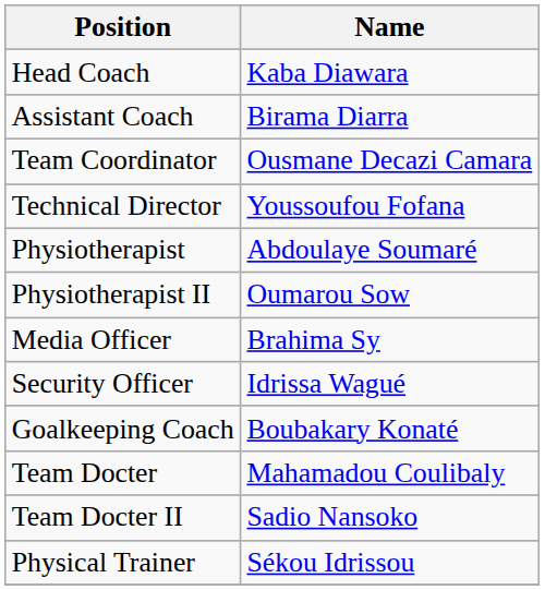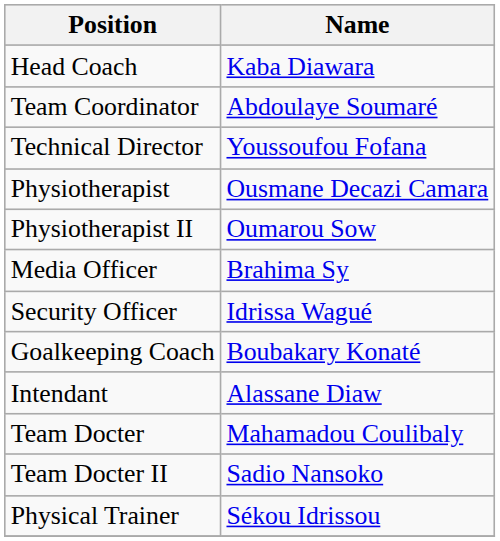 <table class="wikitable">
 <tr>
 <th>Position</th>
 <th>Name</th>
 </tr>
 <tr>
 <td>Head Coach</td>
 <td> <a href='#'>Kaba Diawara</a></td>
 </tr>
 <tr>
-<td>Assistant Coach</td>
-<td> <a href='#'>Birama Diarra</a></td>
-</tr>
-<tr>
 <td>Team Coordinator</td>
-<td> <a href='#'>Ousmane Decazi Camara</a></td>
+<td> <a href='#'>Abdoulaye Soumaré</a></td>
 </tr>
 <tr>
 <td>Technical Director</td>
 <td> <a href='#'>Youssoufou Fofana</a></td>
 </tr>
 <tr>
 <td>Physiotherapist</td>
-<td> <a href='#'>Abdoulaye Soumaré</a></td>
+<td> <a href='#'>Ousmane Decazi Camara</a></td>
 </tr>
 <tr>
 <td>Physiotherapist II</td>
 <td> <a href='#'>Oumarou Sow</a></td>
 </tr>
 <tr>
 <td>Media Officer</td>
 <td> <a href='#'>Brahima Sy</a></td>
 </tr>
 <tr>
 <td>Security Officer</td>
 <td> <a href='#'>Idrissa Wagué</a></td>
 </tr>
 <tr>
 <td>Goalkeeping Coach</td>
 <td> <a href='#'>Boubakary Konaté</a></td>
 </tr>
 <tr>
+<td>Intendant</td>
+<td> <a href='#'>Alassane Diaw</a></td>
+</tr>
+<tr>
 <td>Team Docter</td>
 <td> <a href='#'>Mahamadou Coulibaly</a></td>
 </tr>
 <tr>
 <td>Team Docter II</td>
 <td> <a href='#'>Sadio Nansoko</a></td>
 </tr>
 <tr>
 <td>Physical Trainer</td>
 <td> <a href='#'>Sékou Idrissou</a></td>
 </tr>
 <tr>
 </tr>
 </table>
